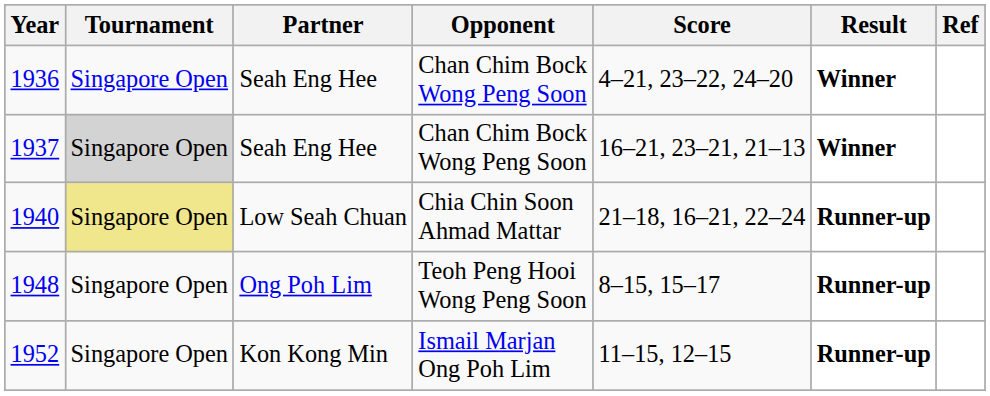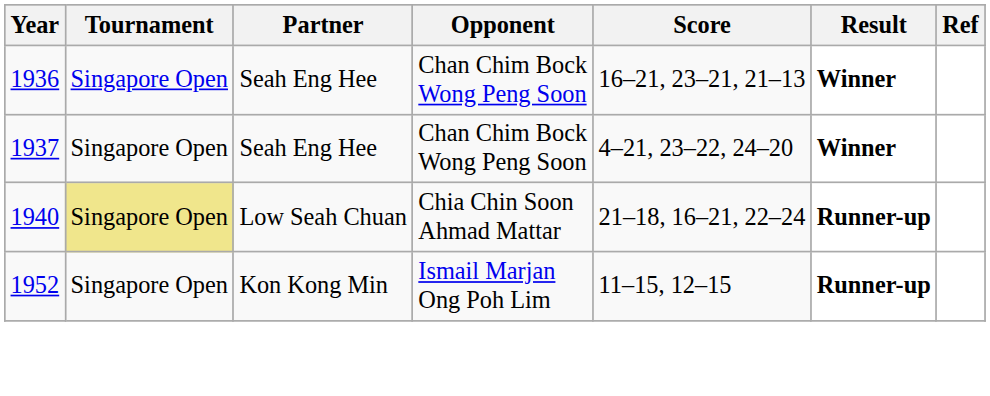 <table class="sortable wikitable" style="font-size:90%;">
 <tr>
 <th>Year</th>
 <th>Tournament</th>
 <th>Partner</th>
 <th>Opponent</th>
 <th>Score</th>
 <th>Result</th>
 <th>Ref</th>
 </tr>
 <tr>
 <td align="center"><a href='#'>1936</a></td>
 <td><a href='#'>Singapore Open</a></td>
 <td> Seah Eng Hee</td>
 <td> Chan Chim Bock<br> <a href='#'>Wong Peng Soon</a></td>
-<td>4–21, 23–22, 24–20</td>
+<td>16–21, 23–21, 21–13</td>
 <td style="text-align:left; background:white"> <strong>Winner</strong></td>
 <td style="text-align:center; background:white"></td>
 </tr>
 <tr>
 <td align="center"><a href='#'>1937</a></td>
-<td style="background: lightgrey;">Singapore Open</td>
+<td>Singapore Open</td>
 <td> Seah Eng Hee</td>
 <td> Chan Chim Bock<br> Wong Peng Soon</td>
-<td>16–21, 23–21, 21–13</td>
+<td>4–21, 23–22, 24–20</td>
 <td style="text-align:left; background:white"> <strong>Winner</strong></td>
 <td style="text-align:center; background:white"></td>
 </tr>
 <tr>
 <td align="center"><a href='#'>1940</a></td>
 <td style="background: khaki;">Singapore Open</td>
 <td> Low Seah Chuan</td>
 <td> Chia Chin Soon<br> Ahmad Mattar</td>
 <td>21–18, 16–21, 22–24</td>
 <td style="text-align:left; background:white"> <strong>Runner-up</strong></td>
 <td style="text-align:center; background:white"></td>
 </tr>
 <tr>
-<td align="center"><a href='#'>1948</a></td>
-<td>Singapore Open</td>
-<td> <a href='#'>Ong Poh Lim</a></td>
-<td> Teoh Peng Hooi<br> Wong Peng Soon</td>
-<td>8–15, 15–17</td>
-<td style="text-align:left; background:white"> <strong>Runner-up</strong></td>
-<td style="text-align:center; background:white"></td>
-</tr>
-<tr>
 <td align="center"><a href='#'>1952</a></td>
 <td>Singapore Open</td>
 <td> Kon Kong Min</td>
 <td> <a href='#'>Ismail Marjan</a><br> Ong Poh Lim</td>
 <td>11–15, 12–15</td>
 <td style="text-align:left; background:white"> <strong>Runner-up</strong></td>
 <td style="text-align:center; background:white"></td>
 </tr>
 </table>
